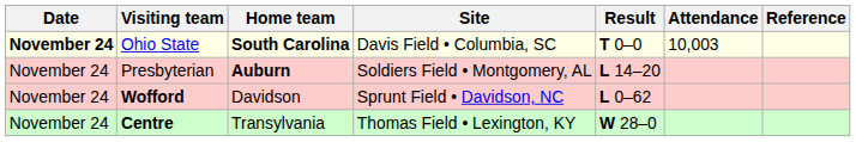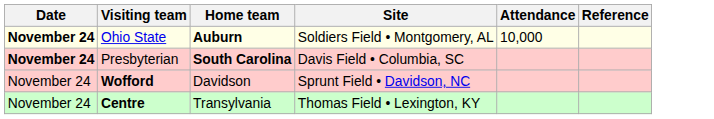 <table class="wikitable" style="font-size:95%;">
 <tr>
 <th>Date</th>
 <th>Visiting team</th>
 <th>Home team</th>
 <th>Site</th>
-<th>Result</th>
 <th>Attendance</th>
 <th class="unsortable">Reference</th>
 </tr>
 <tr bgcolor=ffffe6>
 <td><strong>November 24</strong></td>
 <td><a href='#'>Ohio State</a></td>
-<td><strong>South Carolina</strong></td>
-<td>Davis Field • Columbia, SC</td>
-<td><strong>T</strong> 0–0</td>
-<td>10,003</td>
+<td><strong>Auburn</strong></td>
+<td>Soldiers Field • Montgomery, AL</td>
+<td>10,000</td>
 <td></td>
 </tr>
 <tr bgcolor=ffcccc>
-<td>November 24</td>
+<td><strong>November 24</strong></td>
 <td>Presbyterian</td>
-<td><strong>Auburn</strong></td>
-<td>Soldiers Field • Montgomery, AL</td>
-<td><strong>L</strong> 14–20</td>
+<td><strong>South Carolina</strong></td>
+<td>Davis Field • Columbia, SC</td>
 <td></td>
 <td></td>
 </tr>
 <tr bgcolor=ffcccc>
 <td>November 24</td>
 <td><strong>Wofford</strong></td>
 <td>Davidson</td>
 <td>Sprunt Field • <a href='#'>Davidson, NC</a></td>
-<td><strong>L</strong> 0–62</td>
 <td></td>
 <td></td>
 </tr>
 <tr bgcolor=ccffcc>
 <td>November 24</td>
 <td><strong>Centre</strong></td>
 <td>Transylvania</td>
 <td>Thomas Field • Lexington, KY</td>
-<td><strong>W</strong> 28–0</td>
 <td></td>
 <td></td>
 </tr>
 </table>
